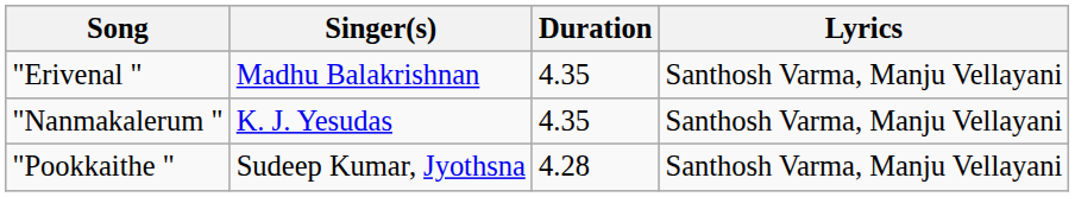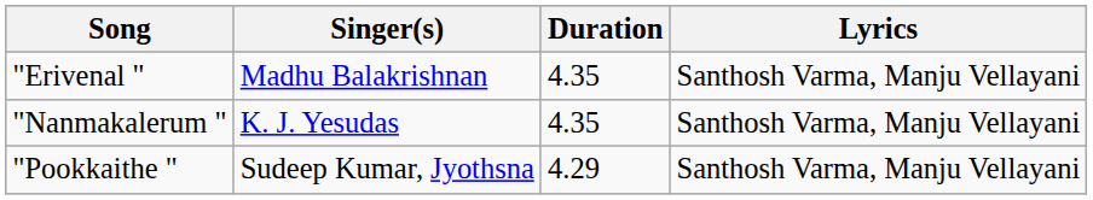 <table class="wikitable">
 <tr style="background:#ccc; text-align:center;">
 <th>Song</th>
 <th>Singer(s)</th>
 <th>Duration</th>
 <th>Lyrics</th>
 </tr>
 <tr>
 <td>"Erivenal "</td>
 <td><a href='#'>Madhu Balakrishnan</a></td>
 <td>4.35</td>
 <td>Santhosh Varma, Manju Vellayani</td>
 </tr>
 <tr>
 <td>"Nanmakalerum "</td>
 <td><a href='#'>K. J. Yesudas</a></td>
 <td>4.35</td>
 <td>Santhosh Varma, Manju Vellayani</td>
 </tr>
 <tr>
 <td>"Pookkaithe "</td>
 <td>Sudeep Kumar, <a href='#'>Jyothsna</a></td>
-<td>4.28</td>
+<td>4.29</td>
 <td>Santhosh Varma, Manju Vellayani</td>
 </tr>
 </table>
